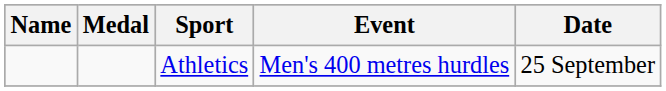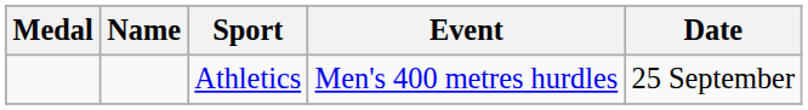 <table class="wikitable sortable" style="font-size:90%">
 <tr>
+<th>Medal</th>
 <th>Name</th>
-<th>Medal</th>
 <th>Sport</th>
 <th>Event</th>
 <th>Date</th>
 </tr>
 <tr>
 <td></td>
 <td></td>
 <td><a href='#'>Athletics</a></td>
 <td><a href='#'>Men's 400 metres hurdles</a></td>
 <td>25 September</td>
 </tr>
 </table>
